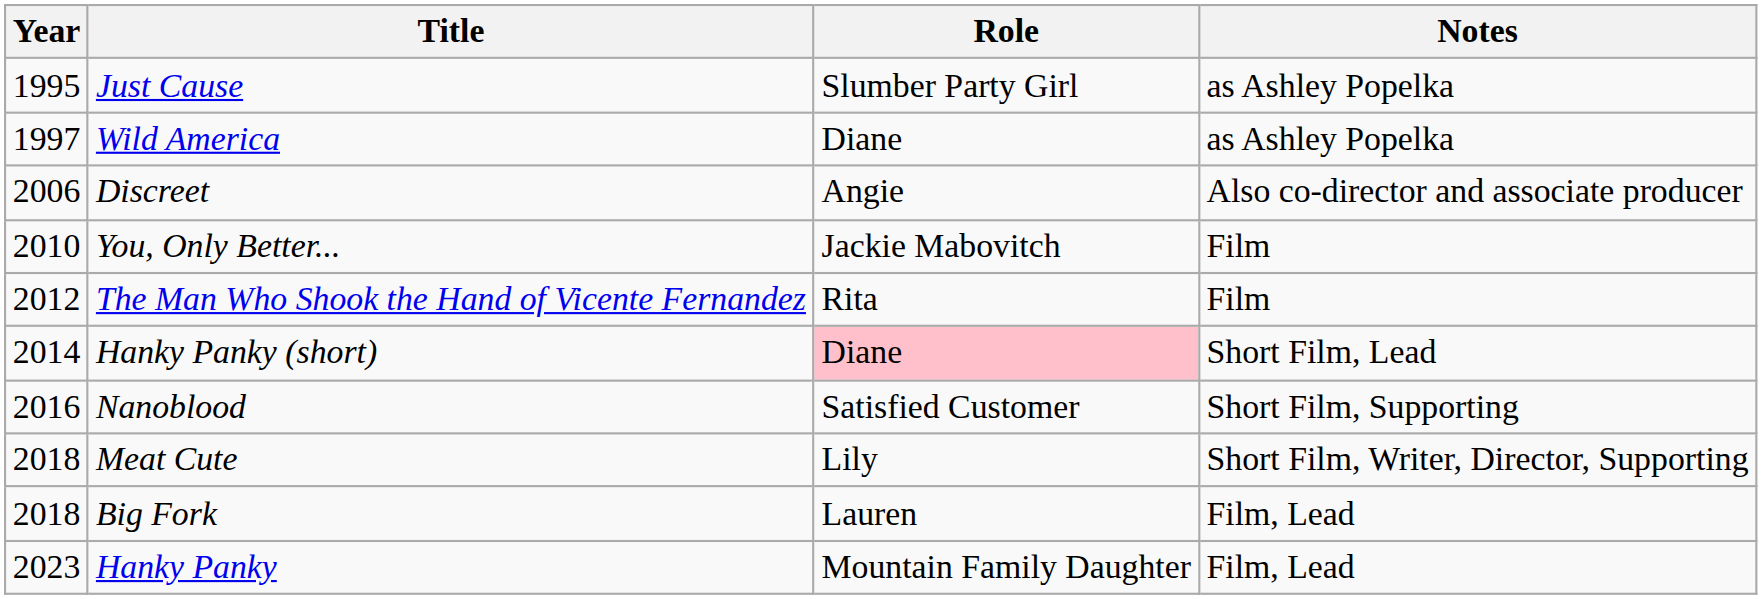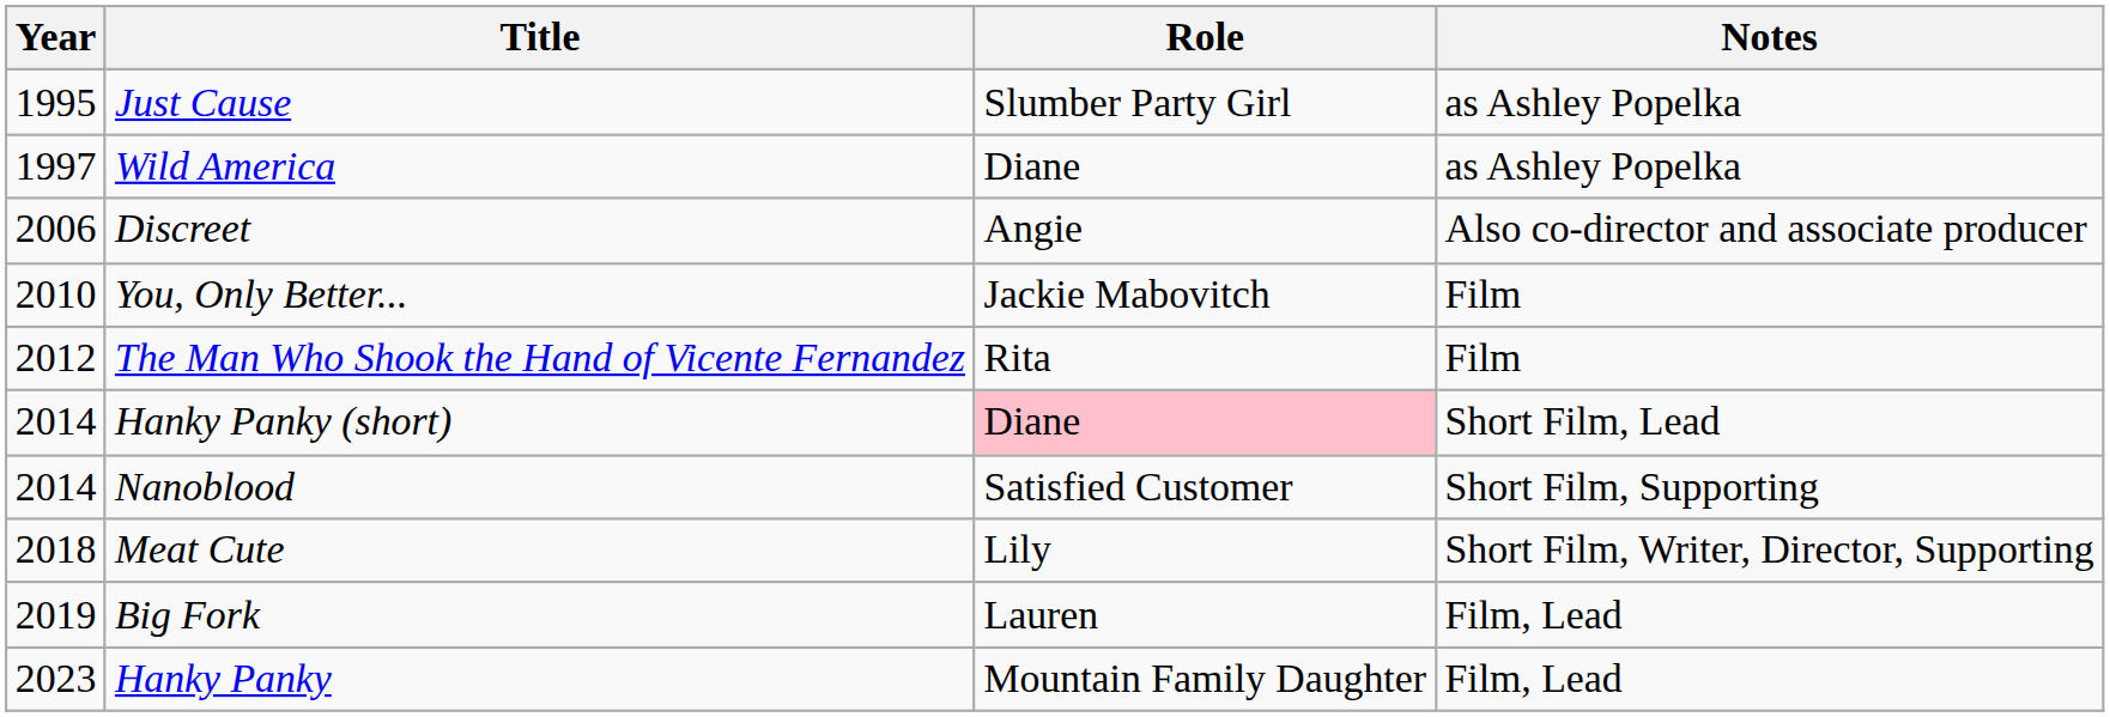 <table class="wikitable sortable">
 <tr>
 <th>Year</th>
 <th>Title</th>
 <th class="unsortable">Role</th>
 <th class="unsortable">Notes</th>
 </tr>
 <tr>
 <td>1995</td>
 <td><em><a href='#'>Just Cause</a></em></td>
 <td>Slumber Party Girl</td>
 <td>as Ashley Popelka</td>
 </tr>
 <tr>
 <td>1997</td>
 <td><em><a href='#'>Wild America</a></em></td>
 <td>Diane</td>
 <td>as Ashley Popelka</td>
 </tr>
 <tr>
 <td>2006</td>
 <td><em>Discreet</em></td>
 <td>Angie</td>
 <td>Also co-director and associate producer</td>
 </tr>
 <tr>
 <td>2010</td>
 <td><em>You, Only Better...</em></td>
 <td>Jackie Mabovitch</td>
 <td>Film</td>
 </tr>
 <tr>
 <td>2012</td>
 <td><em><a href='#'>The Man Who Shook the Hand of Vicente Fernandez</a></em></td>
 <td>Rita</td>
 <td>Film</td>
 </tr>
 <tr>
 <td>2014</td>
 <td><em>Hanky Panky (short)</em></td>
 <td style="background: pink;">Diane</td>
 <td>Short Film, Lead</td>
 </tr>
 <tr>
-<td>2016</td>
+<td>2014</td>
 <td><em>Nanoblood</em></td>
 <td>Satisfied Customer</td>
 <td>Short Film, Supporting</td>
 </tr>
 <tr>
 <td>2018</td>
 <td><em>Meat Cute</em></td>
 <td>Lily</td>
 <td>Short Film, Writer, Director, Supporting</td>
 </tr>
 <tr>
-<td>2018</td>
+<td>2019</td>
 <td><em>Big Fork</em></td>
 <td>Lauren</td>
 <td>Film, Lead</td>
 </tr>
 <tr>
 <td>2023</td>
 <td><em><a href='#'>Hanky Panky</a></em></td>
 <td>Mountain Family Daughter</td>
 <td>Film, Lead</td>
 </tr>
 </table>
